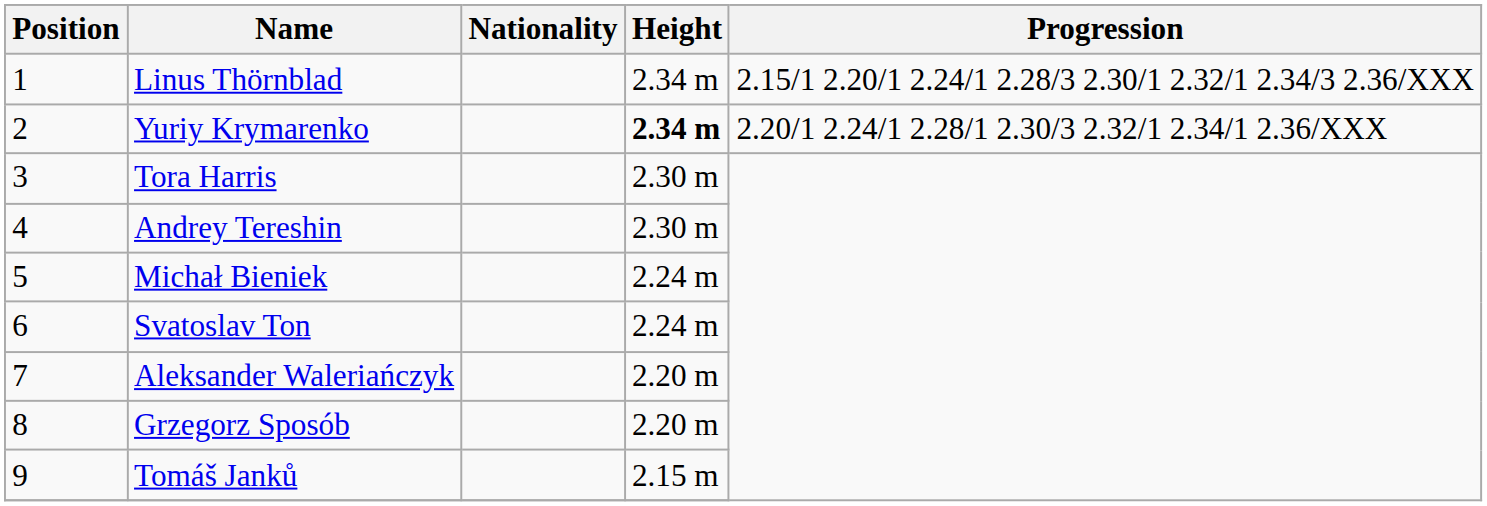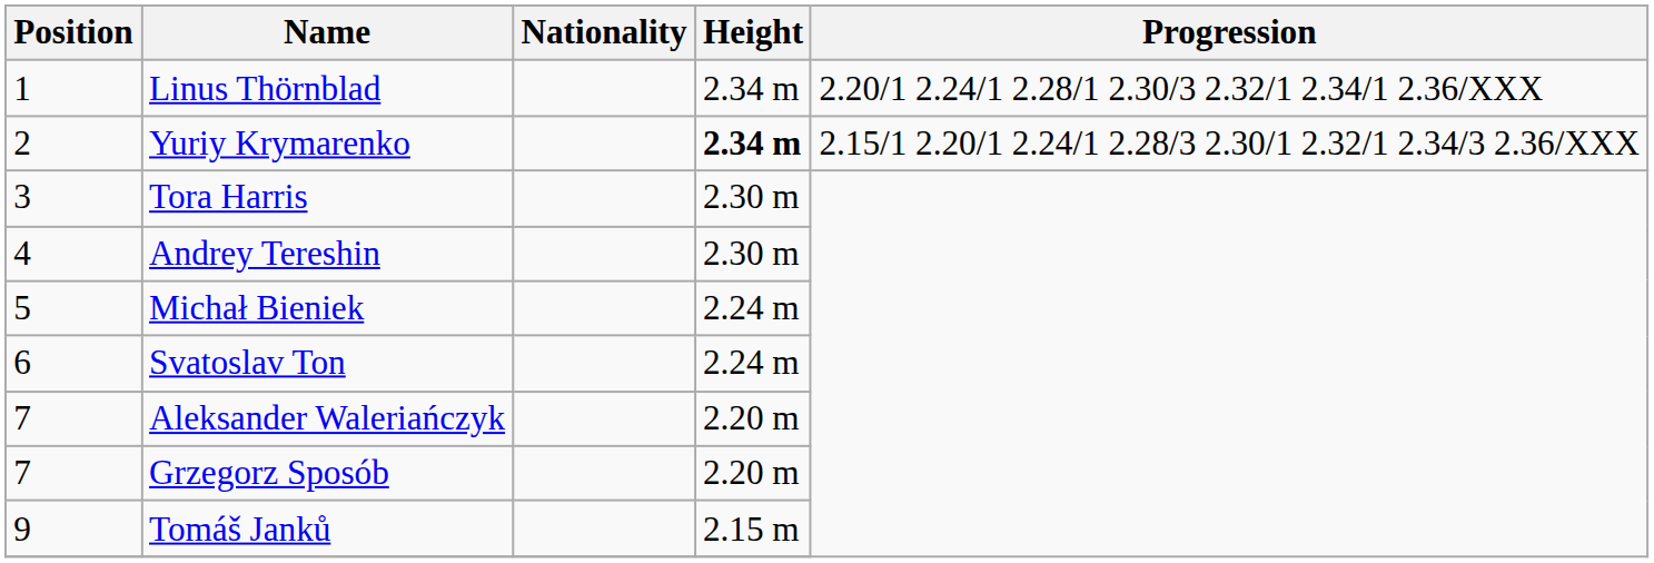 <table class="wikitable">
 <tr>
 <th><strong>Position</strong></th>
 <th><strong>Name</strong></th>
 <th><strong>Nationality</strong></th>
 <th><strong>Height</strong></th>
 <th><strong>Progression</strong></th>
 </tr>
 <tr>
 <td>1</td>
 <td><a href='#'>Linus Thörnblad</a></td>
 <td></td>
 <td>2.34 m</td>
-<td>2.15/1 2.20/1 2.24/1 2.28/3 2.30/1 2.32/1 2.34/3 2.36/XXX</td>
+<td>2.20/1 2.24/1 2.28/1 2.30/3 2.32/1 2.34/1 2.36/XXX</td>
 </tr>
 <tr>
 <td>2</td>
 <td><a href='#'>Yuriy Krymarenko</a></td>
 <td></td>
 <td><strong>2.34 m</strong></td>
-<td>2.20/1 2.24/1 2.28/1 2.30/3 2.32/1 2.34/1 2.36/XXX</td>
+<td>2.15/1 2.20/1 2.24/1 2.28/3 2.30/1 2.32/1 2.34/3 2.36/XXX</td>
 </tr>
 <tr>
 <td>3</td>
 <td><a href='#'>Tora Harris</a></td>
 <td></td>
 <td>2.30 m</td>
 </tr>
 <tr>
 <td>4</td>
 <td><a href='#'>Andrey Tereshin</a></td>
 <td></td>
 <td>2.30 m</td>
 </tr>
 <tr>
 <td>5</td>
 <td><a href='#'>Michał Bieniek</a></td>
 <td></td>
 <td>2.24 m</td>
 </tr>
 <tr>
 <td>6</td>
 <td><a href='#'>Svatoslav Ton</a></td>
 <td></td>
 <td>2.24 m</td>
 </tr>
 <tr>
 <td>7</td>
 <td><a href='#'>Aleksander Waleriańczyk</a></td>
 <td></td>
 <td>2.20 m</td>
 </tr>
 <tr>
-<td>8</td>
+<td>7</td>
 <td><a href='#'>Grzegorz Sposób</a></td>
 <td></td>
 <td>2.20 m</td>
 </tr>
 <tr>
 <td>9</td>
 <td><a href='#'>Tomáš Janků</a></td>
 <td></td>
 <td>2.15 m</td>
 </tr>
 <tr>
 </tr>
 </table>
